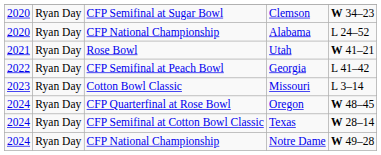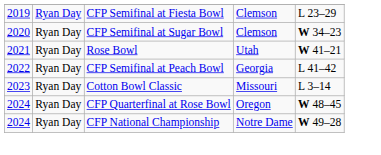 <table class="wikitable">
 <tr>
+</tr>
+<tr>
+<td><a href='#'>2019</a></td>
+<td><a href='#'>Ryan Day</a></td>
+<td><a href='#'>CFP Semifinal at Fiesta Bowl</a></td>
+<td><a href='#'>Clemson</a></td>
+<td>L 23–29</td>
 </tr>
 <tr>
 <td><a href='#'>2020</a></td>
 <td>Ryan Day</td>
 <td><a href='#'>CFP Semifinal at Sugar Bowl</a></td>
 <td><a href='#'>Clemson</a></td>
 <td><strong>W</strong> 34–23</td>
-</tr>
-<tr>
-<td><a href='#'>2020</a></td>
-<td>Ryan Day</td>
-<td><a href='#'>CFP National Championship</a></td>
-<td><a href='#'>Alabama</a></td>
-<td>L 24–52</td>
 </tr>
 <tr>
 <td><a href='#'>2021</a></td>
 <td>Ryan Day</td>
 <td><a href='#'>Rose Bowl</a></td>
 <td><a href='#'>Utah</a></td>
 <td><strong>W</strong> 41–21</td>
 </tr>
 <tr>
 <td><a href='#'>2022</a></td>
 <td>Ryan Day</td>
 <td><a href='#'>CFP Semifinal at Peach Bowl</a></td>
 <td><a href='#'>Georgia</a></td>
 <td>L 41–42</td>
 </tr>
 <tr>
 <td><a href='#'>2023</a></td>
 <td>Ryan Day</td>
 <td><a href='#'>Cotton Bowl Classic</a></td>
 <td><a href='#'>Missouri</a></td>
 <td>L 3–14</td>
 </tr>
 <tr>
 <td><a href='#'>2024</a></td>
 <td>Ryan Day</td>
 <td><a href='#'>CFP Quarterfinal at Rose Bowl</a></td>
 <td><a href='#'>Oregon</a></td>
 <td><strong>W</strong> 48–45</td>
 </tr>
 <tr>
 <td><a href='#'>2024</a></td>
 <td>Ryan Day</td>
-<td><a href='#'>CFP Semifinal at Cotton Bowl Classic</a></td>
-<td><a href='#'>Texas</a></td>
-<td><strong>W</strong> 28–14</td>
-</tr>
-<tr>
-<td><a href='#'>2024</a></td>
-<td>Ryan Day</td>
 <td><a href='#'>CFP National Championship</a></td>
 <td><a href='#'>Notre Dame</a></td>
 <td><strong>W</strong> 49–28</td>
 </tr>
 </table>
